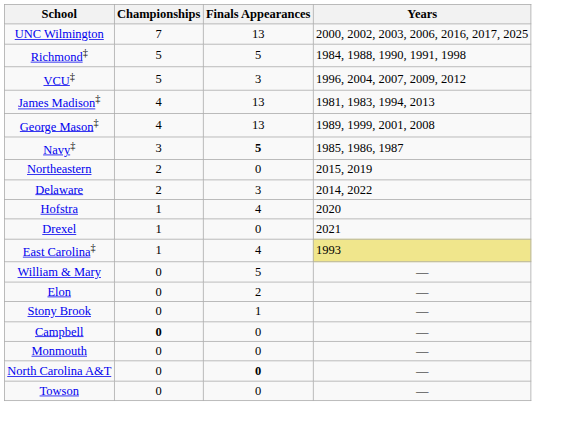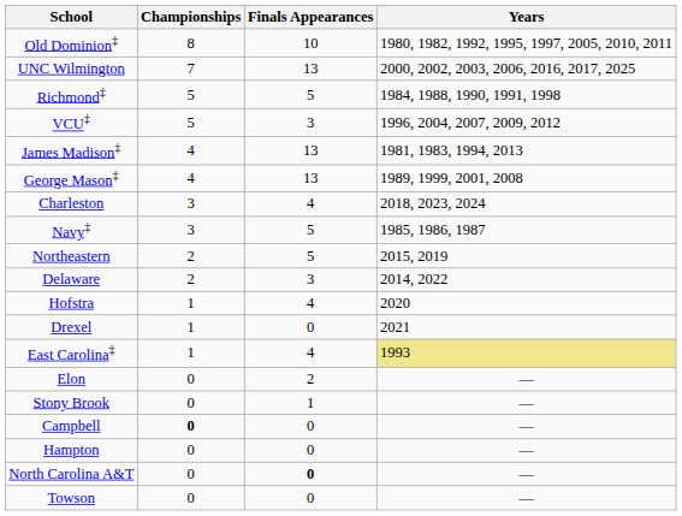 <table class="wikitable sortable" style="text-align:center;">
 <tr>
 <th>School</th>
 <th>Championships</th>
 <th>Finals Appearances</th>
 <th class=unsortable>Years</th>
+</tr>
+<tr>
+<td><a href='#'>Old Dominion</a><sup>‡</sup></td>
+<td>8</td>
+<td>10</td>
+<td align=left>1980, 1982, 1992, 1995, 1997, 2005, 2010, 2011</td>
 </tr>
 <tr>
 <td><a href='#'>UNC Wilmington</a></td>
 <td>7</td>
 <td>13</td>
 <td align=left>2000, 2002, 2003, 2006, 2016, 2017, 2025</td>
 </tr>
 <tr>
 <td><a href='#'>Richmond</a><sup>‡</sup></td>
 <td>5</td>
 <td>5</td>
 <td align=left>1984, 1988, 1990, 1991, 1998</td>
 </tr>
 <tr>
 <td><a href='#'>VCU</a><sup>‡</sup></td>
 <td>5</td>
 <td>3</td>
 <td align=left>1996, 2004, 2007, 2009, 2012</td>
 </tr>
 <tr>
 <td><a href='#'>James Madison</a><sup>‡</sup></td>
 <td>4</td>
 <td>13</td>
 <td align=left>1981, 1983, 1994, 2013</td>
 </tr>
 <tr>
 <td><a href='#'>George Mason</a><sup>‡</sup></td>
 <td>4</td>
 <td>13</td>
 <td align=left>1989, 1999, 2001, 2008</td>
 </tr>
 <tr>
+<td><a href='#'>Charleston</a></td>
+<td>3</td>
+<td>4</td>
+<td align="left">2018, 2023, 2024</td>
+</tr>
+<tr>
 <td><a href='#'>Navy</a><sup>‡</sup></td>
 <td>3</td>
-<td><strong>5</strong></td>
+<td>5</td>
 <td align=left>1985, 1986, 1987</td>
 </tr>
 <tr>
 <td><a href='#'>Northeastern</a></td>
 <td>2</td>
-<td>0</td>
+<td>5</td>
 <td align=left>2015, 2019</td>
 </tr>
 <tr>
 <td><a href='#'>Delaware</a></td>
 <td>2</td>
 <td>3</td>
 <td align=left>2014, 2022</td>
 </tr>
 <tr>
 <td><a href='#'>Hofstra</a></td>
 <td>1</td>
 <td>4</td>
 <td align=left>2020</td>
 </tr>
 <tr>
 <td><a href='#'>Drexel</a></td>
 <td>1</td>
 <td>0</td>
 <td align=left>2021</td>
 </tr>
 <tr>
 <td><a href='#'>East Carolina</a><sup>‡</sup></td>
 <td>1</td>
 <td>4</td>
 <td align=left style="background: khaki;">1993</td>
 </tr>
 <tr>
-<td><a href='#'>William & Mary</a></td>
-<td>0</td>
-<td>5</td>
-<td align=center>—</td>
-</tr>
-<tr>
 <td><a href='#'>Elon</a></td>
 <td>0</td>
 <td>2</td>
 <td align=center>—</td>
 </tr>
 <tr>
 <td><a href='#'>Stony Brook</a></td>
 <td>0</td>
 <td>1</td>
 <td align="center">—</td>
 </tr>
 <tr>
 <td><a href='#'>Campbell</a></td>
 <td><strong>0</strong></td>
 <td>0</td>
 <td align=center>—</td>
 </tr>
 <tr>
-<td><a href='#'>Monmouth</a></td>
+<td><a href='#'>Hampton</a></td>
 <td>0</td>
 <td>0</td>
 <td align=center>—</td>
 </tr>
 <tr>
 <td><a href='#'>North Carolina A&T</a></td>
 <td>0</td>
 <td><strong>0</strong></td>
 <td align=center>—</td>
 </tr>
 <tr>
 <td><a href='#'>Towson</a></td>
 <td>0</td>
 <td>0</td>
 <td align=center>—</td>
 </tr>
 </table>
